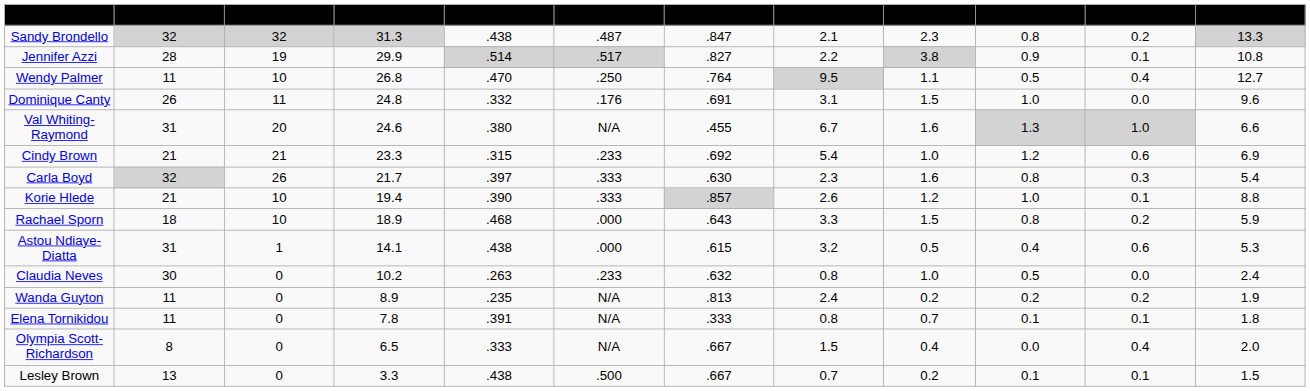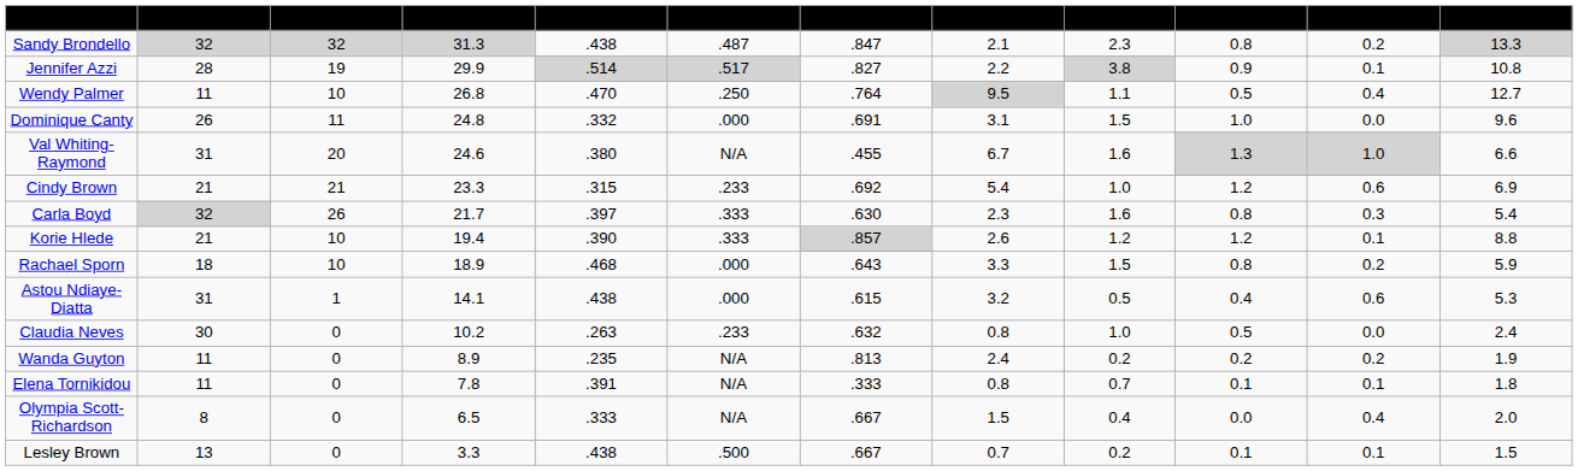 <table class="wikitable sortable" style="text-align:center;">
 <tr>
 <th style="background: #010101" width="6%"><span>Player</span></th>
 <th style="background: #010101" width="6%"><span>GP</span></th>
 <th style="background: #010101" width="6%"><span>GS</span></th>
 <th style="background: #010101" width="6%"><span>MPG</span></th>
 <th style="background: #010101" width="6%"><span>FG%</span></th>
 <th style="background: #010101" width="6%"><span>3P%</span></th>
 <th style="background: #010101" width="6%"><span>FT%</span></th>
 <th style="background: #010101" width="6%"><span>RPG</span></th>
 <th style="background: #010101" width="5%"><span>APG</span></th>
 <th style="background: #010101" width="6%"><span>SPG</span></th>
 <th style="background: #010101" width="6%"><span>BPG</span></th>
 <th style="background: #010101" width="6%"><span>PPG</span></th>
 </tr>
 <tr>
 <td><a href='#'>Sandy Brondello</a></td>
 <td style="background:#D3D3D3;">32</td>
 <td style="background:#D3D3D3;">32</td>
 <td style="background:#D3D3D3;">31.3</td>
 <td>.438</td>
 <td>.487</td>
 <td>.847</td>
 <td>2.1</td>
 <td>2.3</td>
 <td>0.8</td>
 <td>0.2</td>
 <td style="background:#D3D3D3;">13.3</td>
 </tr>
 <tr>
 <td><a href='#'>Jennifer Azzi</a></td>
 <td>28</td>
 <td>19</td>
 <td>29.9</td>
 <td style="background:#D3D3D3;">.514</td>
 <td style="background:#D3D3D3;">.517</td>
 <td>.827</td>
 <td>2.2</td>
 <td style="background:#D3D3D3;">3.8</td>
 <td>0.9</td>
 <td>0.1</td>
 <td>10.8</td>
 </tr>
 <tr>
 <td><a href='#'>Wendy Palmer</a></td>
 <td>11</td>
 <td>10</td>
 <td>26.8</td>
 <td>.470</td>
 <td>.250</td>
 <td>.764</td>
 <td style="background:#D3D3D3;">9.5</td>
 <td>1.1</td>
 <td>0.5</td>
 <td>0.4</td>
 <td>12.7</td>
 </tr>
 <tr>
 <td><a href='#'>Dominique Canty</a></td>
 <td>26</td>
 <td>11</td>
 <td>24.8</td>
 <td>.332</td>
-<td>.176</td>
+<td>.000</td>
 <td>.691</td>
 <td>3.1</td>
 <td>1.5</td>
 <td>1.0</td>
 <td>0.0</td>
 <td>9.6</td>
 </tr>
 <tr>
 <td><a href='#'>Val Whiting-Raymond</a></td>
 <td>31</td>
 <td>20</td>
 <td>24.6</td>
 <td>.380</td>
 <td>N/A</td>
 <td>.455</td>
 <td>6.7</td>
 <td>1.6</td>
 <td style="background:#D3D3D3;">1.3</td>
 <td style="background:#D3D3D3;">1.0</td>
 <td>6.6</td>
 </tr>
 <tr>
 <td><a href='#'>Cindy Brown</a></td>
 <td>21</td>
 <td>21</td>
 <td>23.3</td>
 <td>.315</td>
 <td>.233</td>
 <td>.692</td>
 <td>5.4</td>
 <td>1.0</td>
 <td>1.2</td>
 <td>0.6</td>
 <td>6.9</td>
 </tr>
 <tr>
 <td><a href='#'>Carla Boyd</a></td>
 <td style="background:#D3D3D3;">32</td>
 <td>26</td>
 <td>21.7</td>
 <td>.397</td>
 <td>.333</td>
 <td>.630</td>
 <td>2.3</td>
 <td>1.6</td>
 <td>0.8</td>
 <td>0.3</td>
 <td>5.4</td>
 </tr>
 <tr>
 <td><a href='#'>Korie Hlede</a></td>
 <td>21</td>
 <td>10</td>
 <td>19.4</td>
 <td>.390</td>
 <td>.333</td>
 <td style="background:#D3D3D3;">.857</td>
 <td>2.6</td>
 <td>1.2</td>
-<td>1.0</td>
+<td>1.2</td>
 <td>0.1</td>
 <td>8.8</td>
 </tr>
 <tr>
 <td><a href='#'>Rachael Sporn</a></td>
 <td>18</td>
 <td>10</td>
 <td>18.9</td>
 <td>.468</td>
 <td>.000</td>
 <td>.643</td>
 <td>3.3</td>
 <td>1.5</td>
 <td>0.8</td>
 <td>0.2</td>
 <td>5.9</td>
 </tr>
 <tr>
 <td><a href='#'>Astou Ndiaye-Diatta</a></td>
 <td>31</td>
 <td>1</td>
 <td>14.1</td>
 <td>.438</td>
 <td>.000</td>
 <td>.615</td>
 <td>3.2</td>
 <td>0.5</td>
 <td>0.4</td>
 <td>0.6</td>
 <td>5.3</td>
 </tr>
 <tr>
 <td><a href='#'>Claudia Neves</a></td>
 <td>30</td>
 <td>0</td>
 <td>10.2</td>
 <td>.263</td>
 <td>.233</td>
 <td>.632</td>
 <td>0.8</td>
 <td>1.0</td>
 <td>0.5</td>
 <td>0.0</td>
 <td>2.4</td>
 </tr>
 <tr>
 <td><a href='#'>Wanda Guyton</a></td>
 <td>11</td>
 <td>0</td>
 <td>8.9</td>
 <td>.235</td>
 <td>N/A</td>
 <td>.813</td>
 <td>2.4</td>
 <td>0.2</td>
 <td>0.2</td>
 <td>0.2</td>
 <td>1.9</td>
 </tr>
 <tr>
 <td><a href='#'>Elena Tornikidou</a></td>
 <td>11</td>
 <td>0</td>
 <td>7.8</td>
 <td>.391</td>
 <td>N/A</td>
 <td>.333</td>
 <td>0.8</td>
 <td>0.7</td>
 <td>0.1</td>
 <td>0.1</td>
 <td>1.8</td>
 </tr>
 <tr>
 <td><a href='#'>Olympia Scott-Richardson</a></td>
 <td>8</td>
 <td>0</td>
 <td>6.5</td>
 <td>.333</td>
 <td>N/A</td>
 <td>.667</td>
 <td>1.5</td>
 <td>0.4</td>
 <td>0.0</td>
 <td>0.4</td>
 <td>2.0</td>
 </tr>
 <tr>
 <td>Lesley Brown</td>
 <td>13</td>
 <td>0</td>
 <td>3.3</td>
 <td>.438</td>
 <td>.500</td>
 <td>.667</td>
 <td>0.7</td>
 <td>0.2</td>
 <td>0.1</td>
 <td>0.1</td>
 <td>1.5</td>
 </tr>
 </table>
